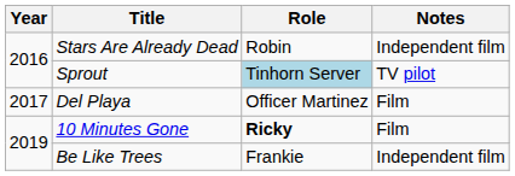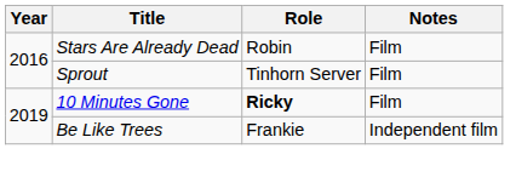 <table class="wikitable sortable">
 <tr>
 <th>Year</th>
 <th>Title</th>
 <th>Role</th>
 <th>Notes</th>
 </tr>
 <tr>
 <td rowspan="2">2016</td>
 <td><em>Stars Are Already Dead</em></td>
 <td>Robin</td>
-<td>Independent film</td>
+<td>Film</td>
 </tr>
 <tr>
 <td><em>Sprout</em></td>
-<td style="background: lightblue;">Tinhorn Server</td>
-<td>TV <a href='#'>pilot</a></td>
-</tr>
-<tr>
-<td>2017</td>
-<td><em>Del Playa</em></td>
-<td>Officer Martinez</td>
+<td>Tinhorn Server</td>
 <td>Film</td>
 </tr>
 <tr>
 <td rowspan="2">2019</td>
 <td><em><a href='#'>10 Minutes Gone</a></em></td>
 <td><strong>Ricky</strong></td>
 <td>Film</td>
 </tr>
 <tr>
 <td><em>Be Like Trees</em></td>
 <td>Frankie</td>
 <td>Independent film</td>
 </tr>
 </table>
